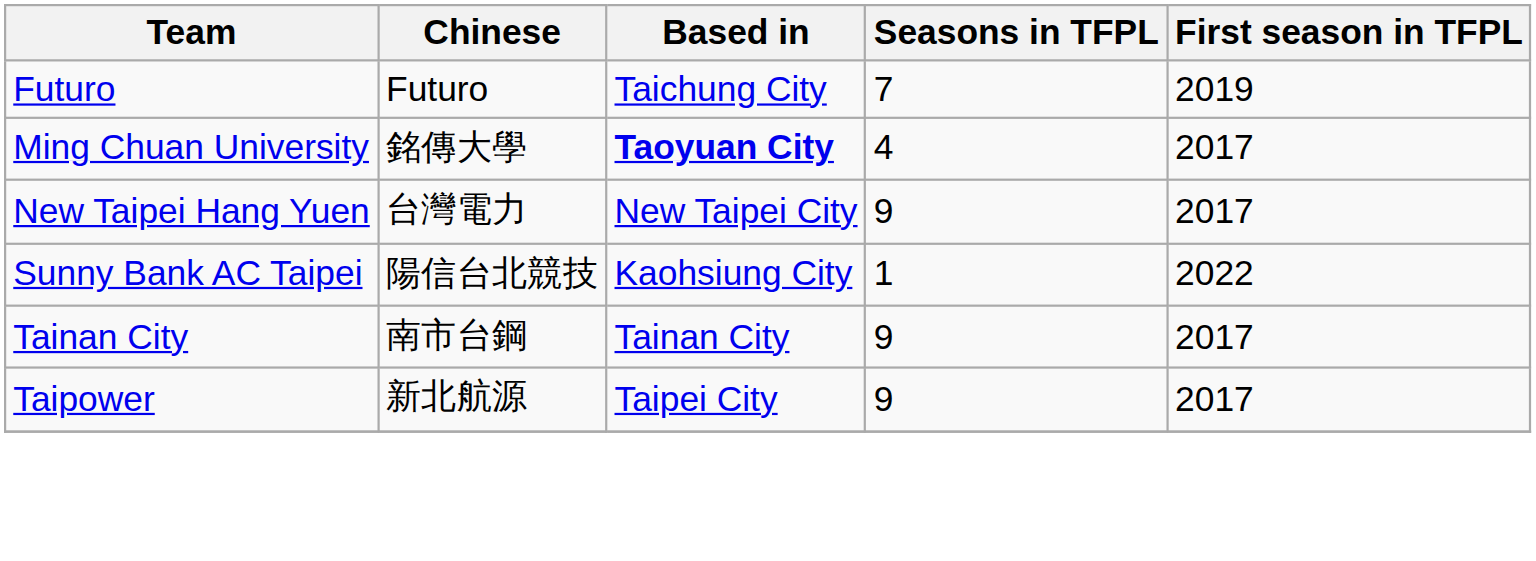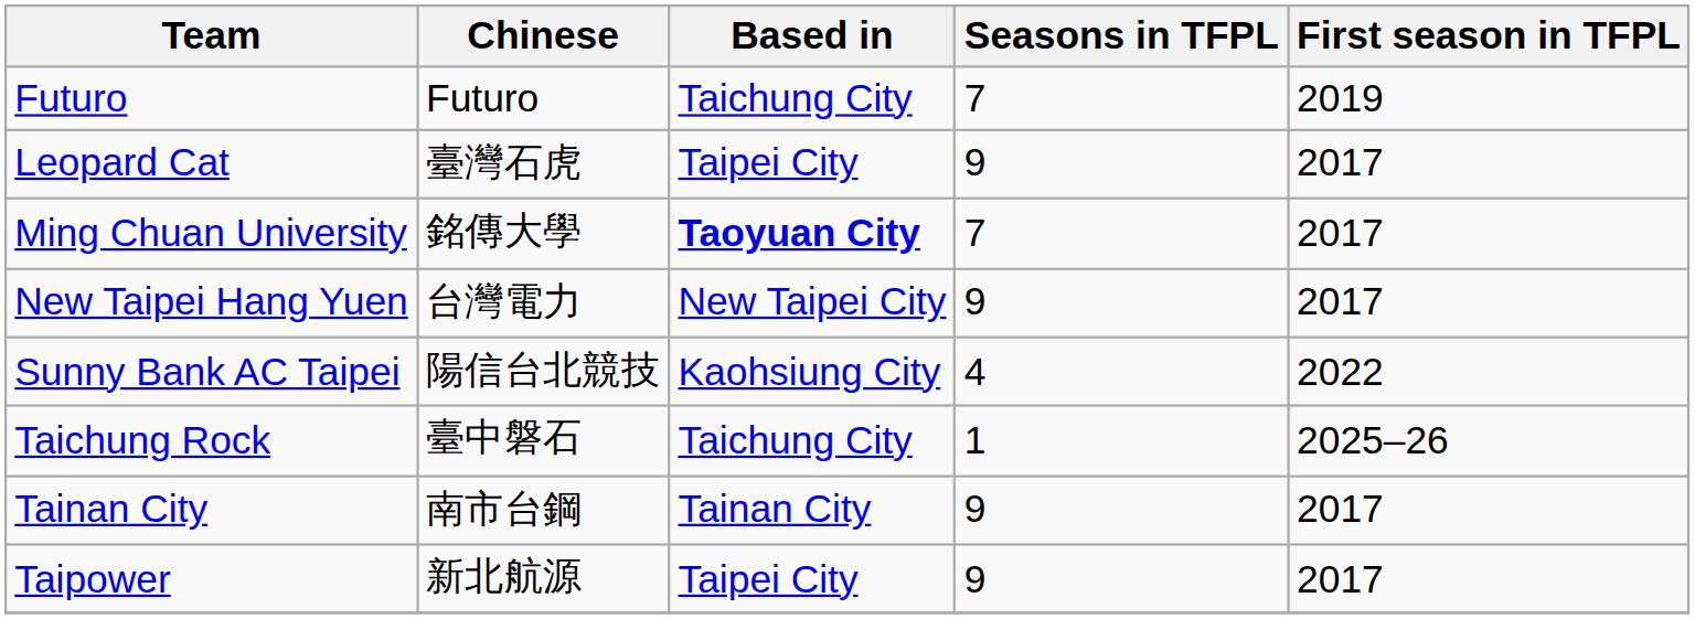 <table class="wikitable sortable">
 <tr>
 <th>Team</th>
 <th>Chinese</th>
 <th>Based in</th>
 <th>Seasons in TFPL</th>
 <th>First season in TFPL</th>
 </tr>
 <tr>
 <td><a href='#'>Futuro</a></td>
 <td>Futuro</td>
 <td><a href='#'>Taichung City</a></td>
 <td>7</td>
 <td>2019</td>
 </tr>
 <tr>
+<td><a href='#'>Leopard Cat</a></td>
+<td>臺灣石虎</td>
+<td><a href='#'>Taipei City</a></td>
+<td>9</td>
+<td>2017</td>
+</tr>
+<tr>
 <td><a href='#'>Ming Chuan University</a></td>
 <td>銘傳大學</td>
 <td><strong><a href='#'>Taoyuan City</a></strong></td>
-<td>4</td>
+<td>7</td>
 <td>2017</td>
 </tr>
 <tr>
 <td><a href='#'>New Taipei Hang Yuen</a></td>
 <td>台灣電力</td>
 <td><a href='#'>New Taipei City</a></td>
 <td>9</td>
 <td>2017</td>
 </tr>
 <tr>
 <td><a href='#'>Sunny Bank AC Taipei</a></td>
 <td>陽信台北競技</td>
 <td><a href='#'>Kaohsiung City</a></td>
+<td>4</td>
+<td>2022</td>
+</tr>
+<tr>
+<td><a href='#'>Taichung Rock</a></td>
+<td>臺中磐石</td>
+<td><a href='#'>Taichung City</a></td>
 <td>1</td>
-<td>2022</td>
+<td>2025–26</td>
 </tr>
 <tr>
 <td><a href='#'>Tainan City</a></td>
 <td>南市台鋼</td>
 <td><a href='#'>Tainan City</a></td>
 <td>9</td>
 <td>2017</td>
 </tr>
 <tr>
 <td><a href='#'>Taipower</a></td>
 <td>新北航源</td>
 <td><a href='#'>Taipei City</a></td>
 <td>9</td>
 <td>2017</td>
 </tr>
 <tr>
 </tr>
 </table>
